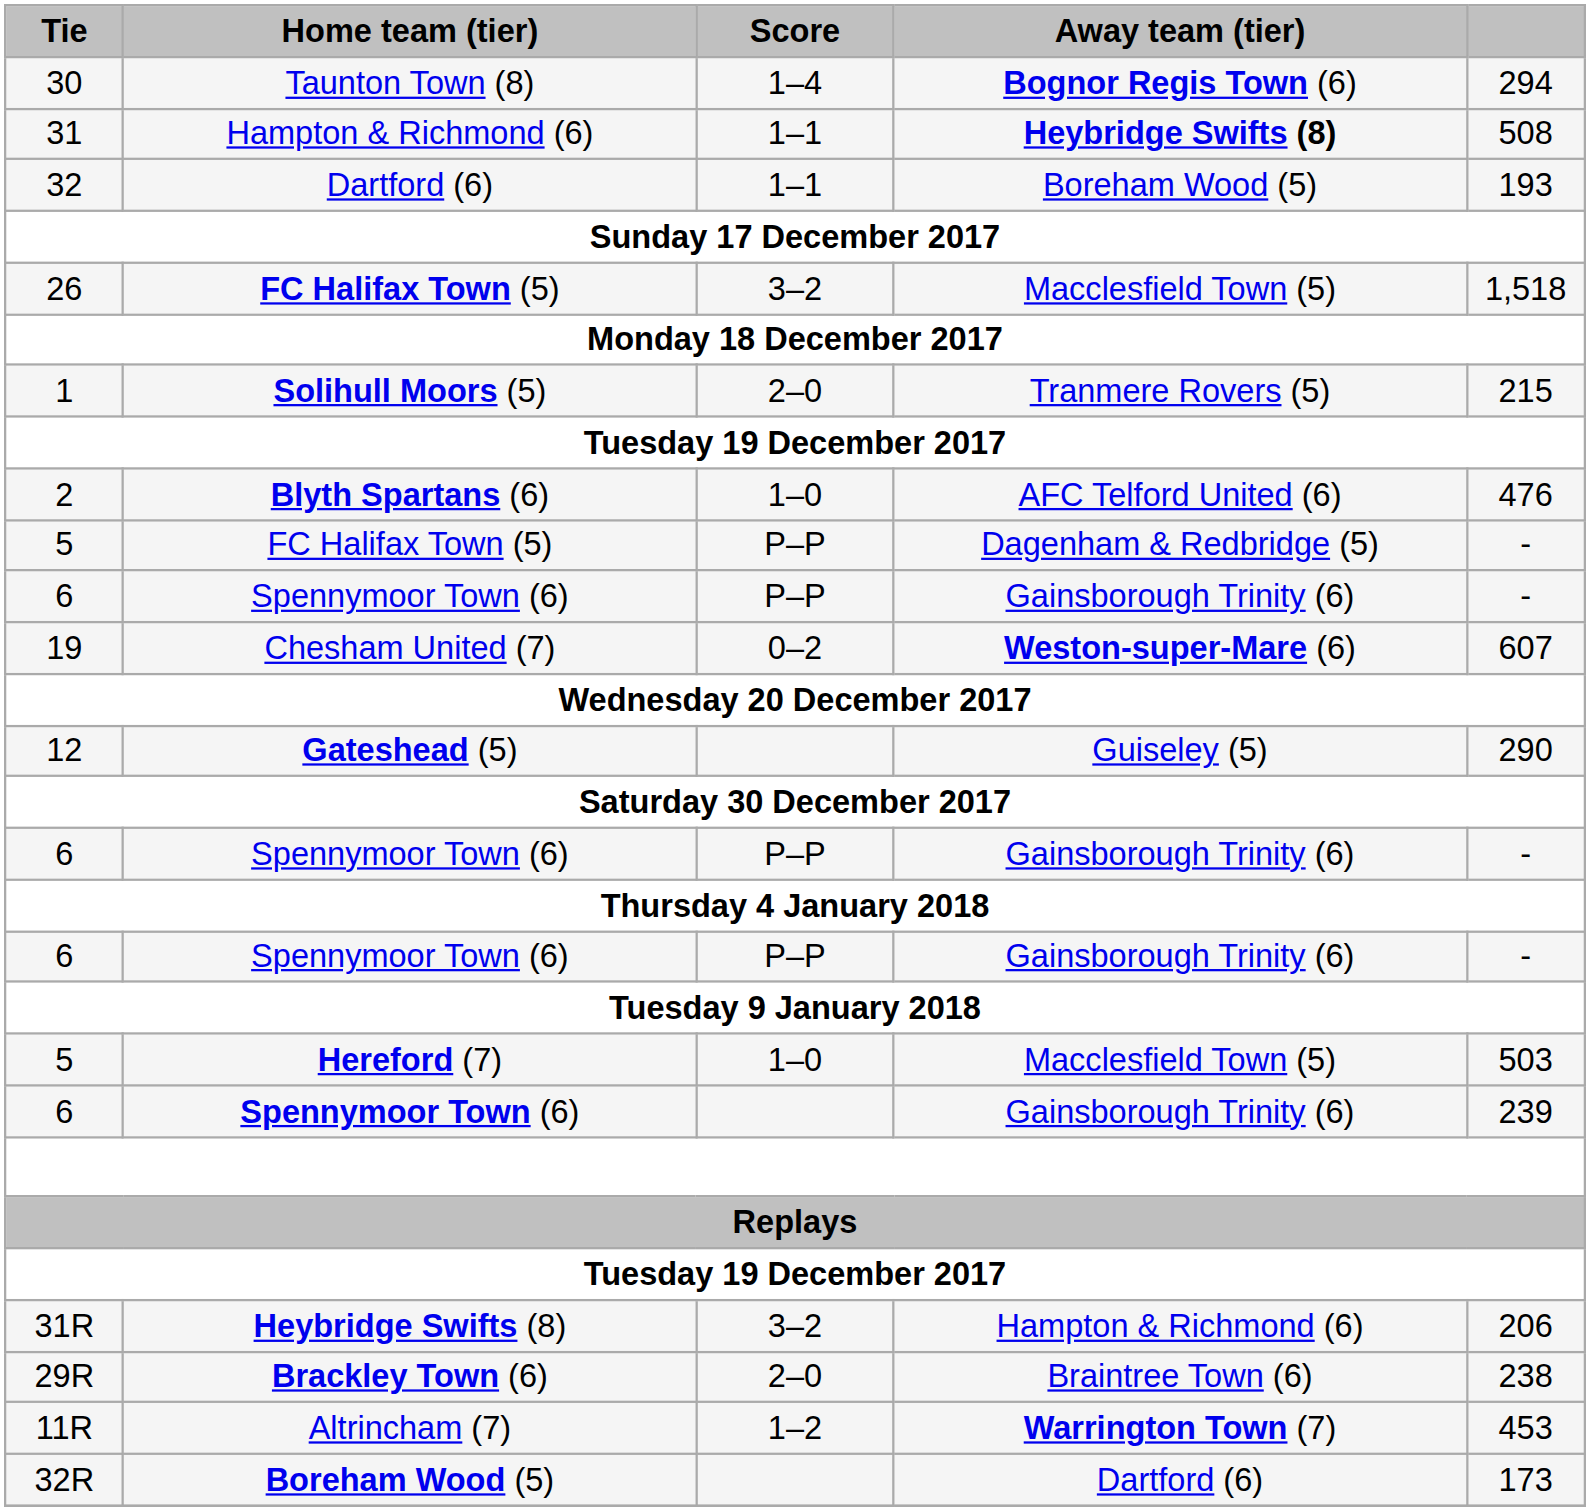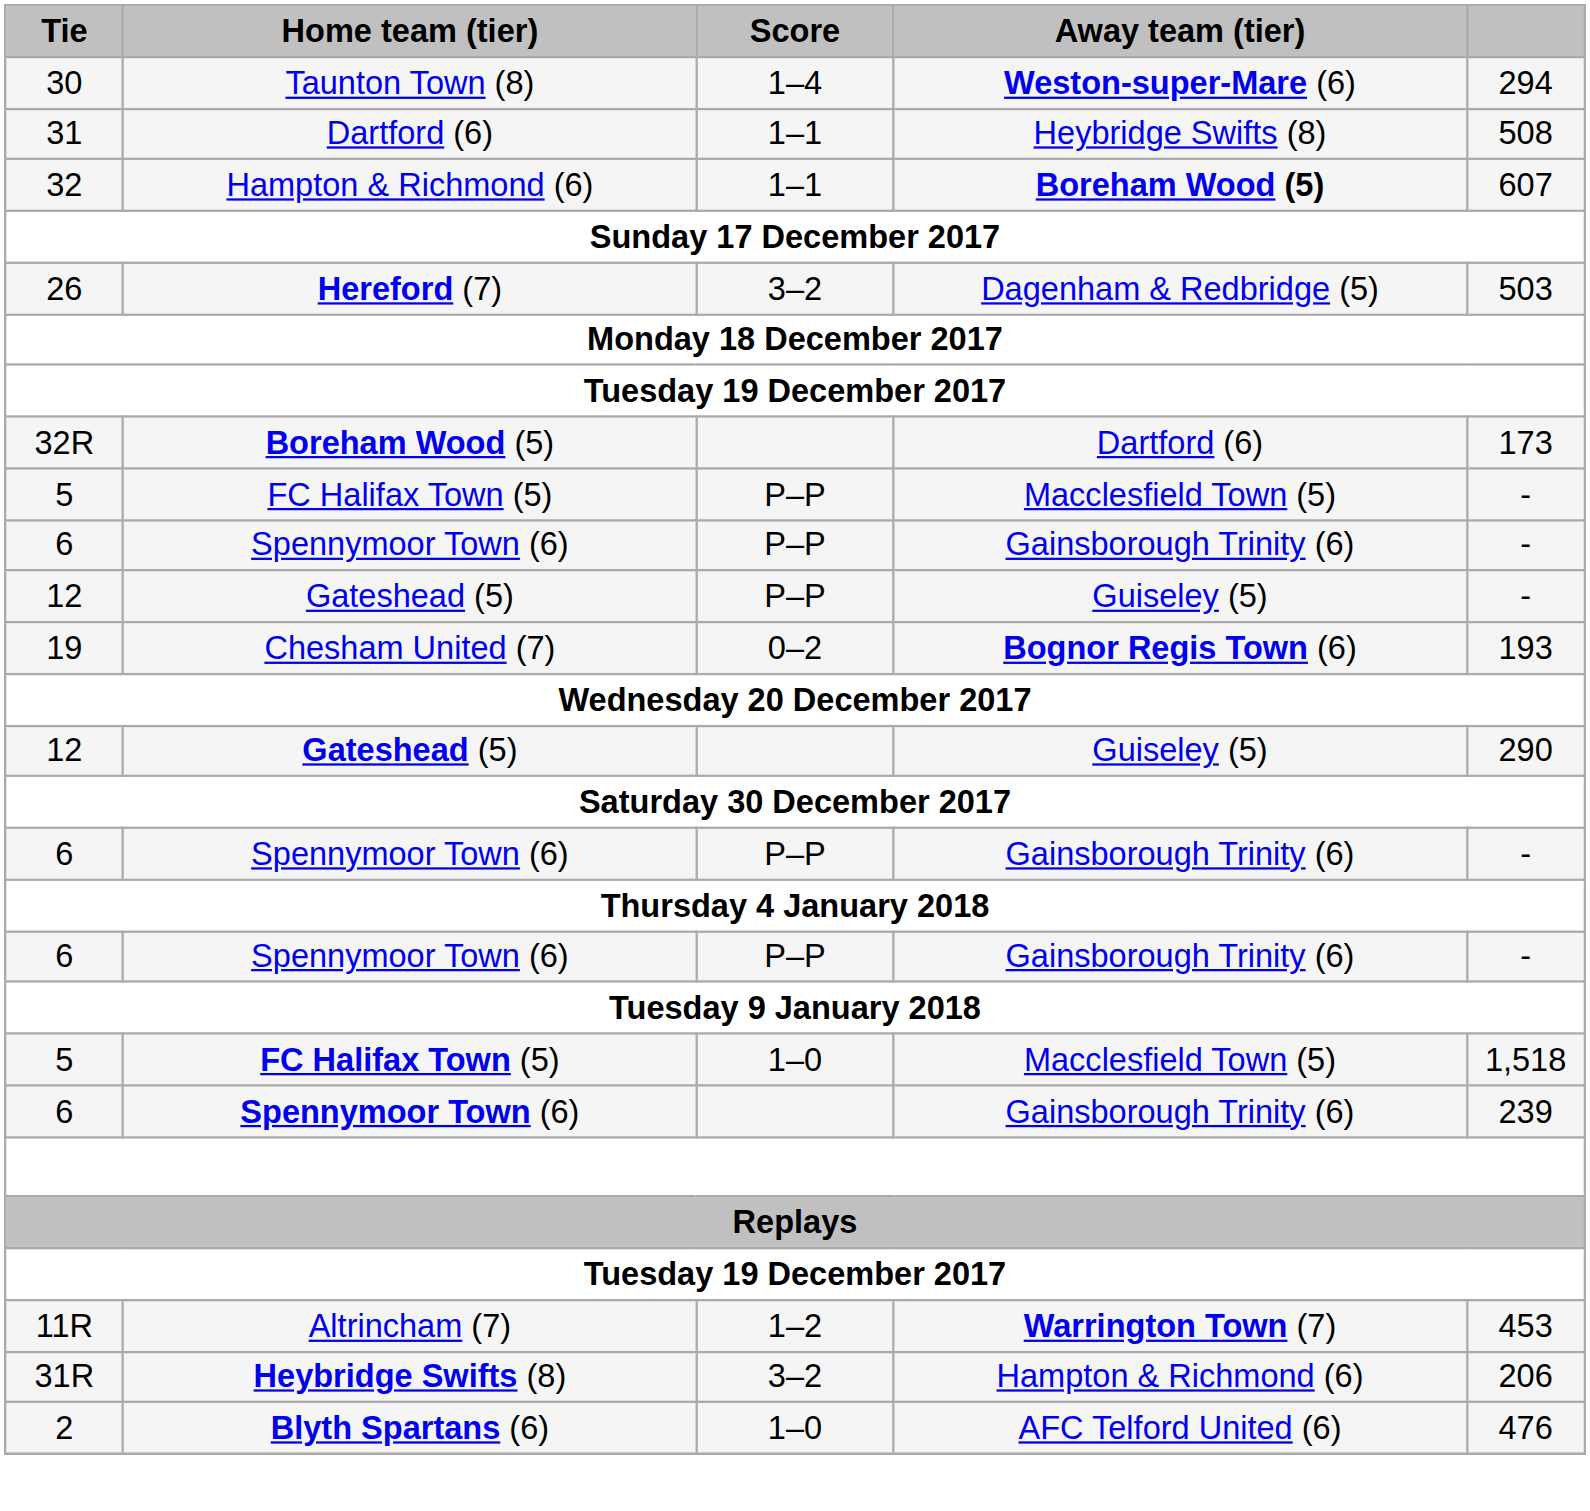 <table class="wikitable" style="width: 700px; background:WhiteSmoke; text-align:center; font-size:90%">
 <tr>
 <td scope="col" style="width:  7.50%; background:silver;"><strong>Tie</strong></td>
 <td scope="col" style="width: 36.25%; background:silver;"><strong>Home team (tier)</strong></td>
 <td scope="col" style="width: 12.50%; background:silver;"><strong>Score</strong></td>
 <td scope="col" style="width: 36.25%; background:silver;"><strong>Away team (tier)</strong></td>
 <td scope="col" style="width:  7.50%; background:silver;"><strong></strong></td>
 </tr>
 <tr>
 <td>30</td>
 <td><a href='#'>Taunton Town</a> (8)</td>
 <td>1–4</td>
-<td><strong><a href='#'>Bognor Regis Town</a></strong> (6)</td>
+<td><strong><a href='#'>Weston-super-Mare</a></strong> (6)</td>
 <td>294</td>
 </tr>
 <tr>
 <td>31</td>
-<td><a href='#'>Hampton & Richmond</a> (6)</td>
+<td><a href='#'>Dartford</a> (6)</td>
 <td>1–1</td>
-<td><strong><a href='#'>Heybridge Swifts</a> (8)</strong></td>
+<td><a href='#'>Heybridge Swifts</a> (8)</td>
 <td>508</td>
 </tr>
 <tr>
 <td>32</td>
-<td><a href='#'>Dartford</a> (6)</td>
+<td><a href='#'>Hampton & Richmond</a> (6)</td>
 <td>1–1</td>
-<td><a href='#'>Boreham Wood</a> (5)</td>
-<td>193</td>
+<td><strong><a href='#'>Boreham Wood</a> (5)</strong></td>
+<td>607</td>
 </tr>
 <tr>
 <td colspan="5" style= background:White><strong>Sunday 17 December 2017</strong></td>
 </tr>
 <tr>
 <td>26</td>
-<td><strong><a href='#'>FC Halifax Town</a></strong> (5)</td>
+<td><strong><a href='#'>Hereford</a></strong> (7)</td>
 <td>3–2</td>
-<td><a href='#'>Macclesfield Town</a> (5)</td>
-<td>1,518</td>
+<td><a href='#'>Dagenham & Redbridge</a> (5)</td>
+<td>503</td>
 </tr>
 <tr>
 <td colspan="5" style= background:White><strong>Monday 18 December 2017</strong></td>
 </tr>
 <tr>
-<td>1</td>
-<td><strong><a href='#'>Solihull Moors</a></strong> (5)</td>
-<td>2–0</td>
-<td><a href='#'>Tranmere Rovers</a> (5)</td>
-<td>215</td>
-</tr>
-<tr>
 <td colspan="5" style= background:White><strong>Tuesday 19 December 2017</strong></td>
 </tr>
 <tr>
-<td>2</td>
-<td><strong><a href='#'>Blyth Spartans</a></strong> (6)</td>
-<td>1–0</td>
-<td><a href='#'>AFC Telford United</a> (6)</td>
-<td>476</td>
+<td>32R</td>
+<td><strong><a href='#'>Boreham Wood</a></strong> (5)</td>
+<td></td>
+<td><a href='#'>Dartford</a> (6)</td>
+<td>173</td>
 </tr>
 <tr>
 <td>5</td>
 <td><a href='#'>FC Halifax Town</a> (5)</td>
 <td>P–P</td>
-<td><a href='#'>Dagenham & Redbridge</a> (5)</td>
+<td><a href='#'>Macclesfield Town</a> (5)</td>
 <td>-</td>
 </tr>
 <tr>
 <td>6</td>
 <td><a href='#'>Spennymoor Town</a> (6)</td>
 <td>P–P</td>
 <td><a href='#'>Gainsborough Trinity</a> (6)</td>
 <td>-</td>
 </tr>
 <tr>
+<td>12</td>
+<td><a href='#'>Gateshead</a> (5)</td>
+<td>P–P</td>
+<td><a href='#'>Guiseley</a> (5)</td>
+<td>-</td>
+</tr>
+<tr>
 <td>19</td>
 <td><a href='#'>Chesham United</a> (7)</td>
 <td>0–2</td>
-<td><strong><a href='#'>Weston-super-Mare</a></strong> (6)</td>
-<td>607</td>
+<td><strong><a href='#'>Bognor Regis Town</a></strong> (6)</td>
+<td>193</td>
 </tr>
 <tr>
 <td colspan="5" style= background:White><strong>Wednesday 20 December 2017</strong></td>
 </tr>
 <tr>
 <td>12</td>
 <td><strong><a href='#'>Gateshead</a></strong> (5)</td>
 <td></td>
 <td><a href='#'>Guiseley</a> (5)</td>
 <td>290</td>
 </tr>
 <tr>
 <td colspan="5" style= background:White><strong>Saturday 30 December 2017</strong></td>
 </tr>
 <tr>
 <td>6</td>
 <td><a href='#'>Spennymoor Town</a> (6)</td>
 <td>P–P</td>
 <td><a href='#'>Gainsborough Trinity</a> (6)</td>
 <td>-</td>
 </tr>
 <tr>
 <td colspan="5" style= background:White><strong>Thursday 4 January 2018</strong></td>
 </tr>
 <tr>
 <td>6</td>
 <td><a href='#'>Spennymoor Town</a> (6)</td>
 <td>P–P</td>
 <td><a href='#'>Gainsborough Trinity</a> (6)</td>
 <td>-</td>
 </tr>
 <tr>
 <td colspan="5" style= background:White><strong>Tuesday 9 January 2018</strong></td>
 </tr>
 <tr>
 <td>5</td>
-<td><strong><a href='#'>Hereford</a></strong> (7)</td>
+<td><strong><a href='#'>FC Halifax Town</a></strong> (5)</td>
 <td>1–0</td>
 <td><a href='#'>Macclesfield Town</a> (5)</td>
-<td>503</td>
+<td>1,518</td>
 </tr>
 <tr>
 <td>6</td>
 <td><strong><a href='#'>Spennymoor Town</a></strong> (6)</td>
 <td></td>
 <td><a href='#'>Gainsborough Trinity</a> (6)</td>
 <td>239</td>
 </tr>
 <tr>
 <td colspan="5" style="height: 20px; background:White;"></td>
 </tr>
 <tr>
 <td colspan="5" style= background:Silver><strong>Replays</strong></td>
 </tr>
 <tr>
 <td colspan="5" style= background:White><strong>Tuesday 19 December 2017</strong></td>
 </tr>
 <tr>
+<td>11R</td>
+<td><a href='#'>Altrincham</a> (7)</td>
+<td>1–2</td>
+<td><strong><a href='#'>Warrington Town</a></strong> (7)</td>
+<td>453</td>
+</tr>
+<tr>
 <td>31R</td>
 <td><strong><a href='#'>Heybridge Swifts</a></strong> (8)</td>
 <td>3–2</td>
 <td><a href='#'>Hampton & Richmond</a> (6)</td>
 <td>206</td>
 </tr>
 <tr>
-<td>29R</td>
-<td><strong><a href='#'>Brackley Town</a></strong> (6)</td>
-<td>2–0</td>
-<td><a href='#'>Braintree Town</a> (6)</td>
-<td>238</td>
-</tr>
-<tr>
-<td>11R</td>
-<td><a href='#'>Altrincham</a> (7)</td>
-<td>1–2</td>
-<td><strong><a href='#'>Warrington Town</a></strong> (7)</td>
-<td>453</td>
-</tr>
-<tr>
-<td>32R</td>
-<td><strong><a href='#'>Boreham Wood</a></strong> (5)</td>
-<td></td>
-<td><a href='#'>Dartford</a> (6)</td>
-<td>173</td>
+<td>2</td>
+<td><strong><a href='#'>Blyth Spartans</a></strong> (6)</td>
+<td>1–0</td>
+<td><a href='#'>AFC Telford United</a> (6)</td>
+<td>476</td>
 </tr>
 <tr>
 </tr>
 </table>
